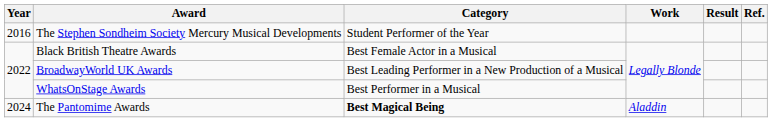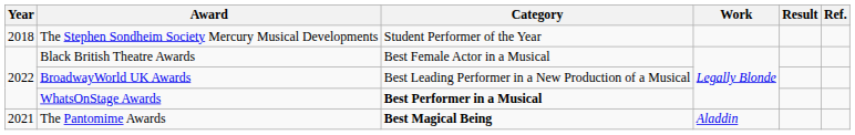 <table class="wikitable plainrowheaders">
 <tr>
 <th>Year</th>
 <th>Award</th>
 <th>Category</th>
 <th>Work</th>
 <th>Result</th>
 <th>Ref.</th>
 </tr>
 <tr>
-<td>2016</td>
+<td>2018</td>
 <td>The <a href='#'>Stephen Sondheim Society</a> Mercury Musical Developments</td>
 <td>Student Performer of the Year</td>
 <td></td>
 <td></td>
 <td></td>
 </tr>
 <tr>
 <td rowspan="3">2022</td>
 <td>Black British Theatre Awards</td>
 <td>Best Female Actor in a Musical</td>
 <td rowspan="3"><em><a href='#'>Legally Blonde</a></em></td>
 <td></td>
 <td></td>
 </tr>
 <tr>
 <td><a href='#'>BroadwayWorld UK Awards</a></td>
 <td>Best Leading Performer in a New Production of a Musical</td>
 <td></td>
 <td></td>
 </tr>
 <tr>
 <td><a href='#'>WhatsOnStage Awards</a></td>
-<td>Best Performer in a Musical</td>
+<td><strong>Best Performer in a Musical</strong></td>
 <td></td>
 <td></td>
 </tr>
 <tr>
-<td>2024</td>
+<td>2021</td>
 <td>The <a href='#'>Pantomime</a> Awards</td>
 <td><strong>Best Magical Being</strong></td>
 <td><em><a href='#'>Aladdin</a></em></td>
 <td></td>
 <td></td>
 </tr>
 </table>
